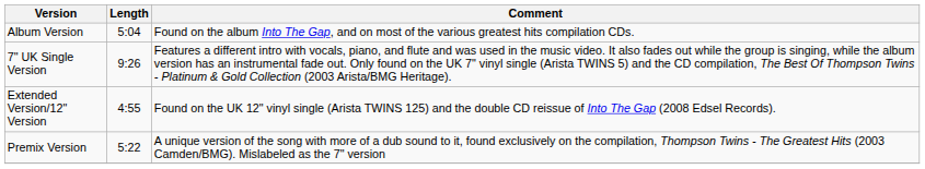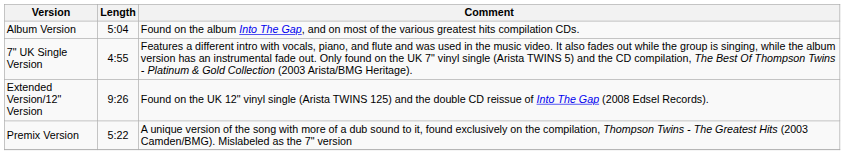 <table class="wikitable">
 <tr>
 <th>Version</th>
 <th>Length</th>
 <th>Comment</th>
 </tr>
 <tr>
 <td>Album Version</td>
 <td align=center>5:04</td>
 <td>Found on the album <em><a href='#'>Into The Gap</a></em>, and on most of the various greatest hits compilation CDs.</td>
 </tr>
 <tr>
 <td>7" UK Single Version</td>
-<td align=center>9:26</td>
+<td align=center>4:55</td>
 <td>Features a different intro with vocals, piano, and flute and was used in the music video. It also fades out while the group is singing, while the album version has an instrumental fade out. Only found on the UK 7" vinyl single (Arista TWINS 5) and the CD compilation, <em>The Best Of Thompson Twins - Platinum & Gold Collection</em> (2003 Arista/BMG Heritage).</td>
 </tr>
 <tr>
 <td>Extended Version/12" Version</td>
-<td align=center>4:55</td>
+<td align=center>9:26</td>
 <td>Found on the UK 12" vinyl single (Arista TWINS 125) and the double CD reissue of <em><a href='#'>Into The Gap</a></em> (2008 Edsel Records).</td>
 </tr>
 <tr>
 <td>Premix Version</td>
 <td align=center>5:22</td>
 <td>A unique version of the song with more of a dub sound to it, found exclusively on the compilation, <em>Thompson Twins - The Greatest Hits</em> (2003 Camden/BMG). Mislabeled as the 7" version</td>
 </tr>
 <tr>
 </tr>
 </table>
